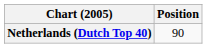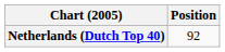 <table class="wikitable plainrowheaders" style="text-align:center;">
 <tr>
 <th>Chart (2005)</th>
 <th>Position</th>
 </tr>
 <tr>
 <th scope="row">Netherlands (<a href='#'>Dutch Top 40</a>)</th>
-<td>90</td>
+<td>92</td>
 </tr>
 </table>
